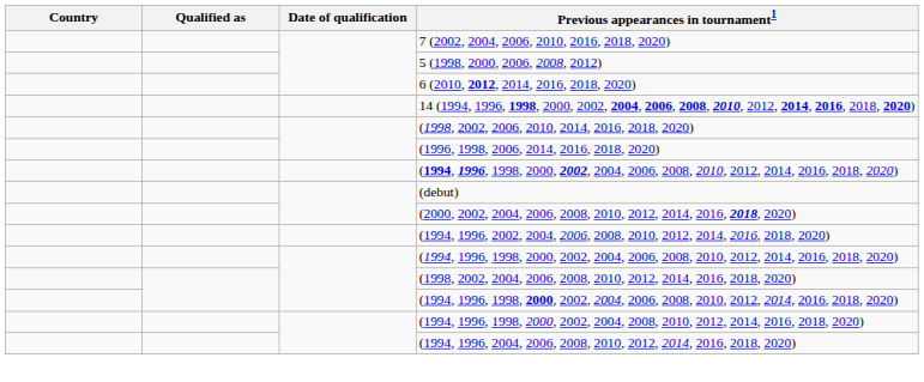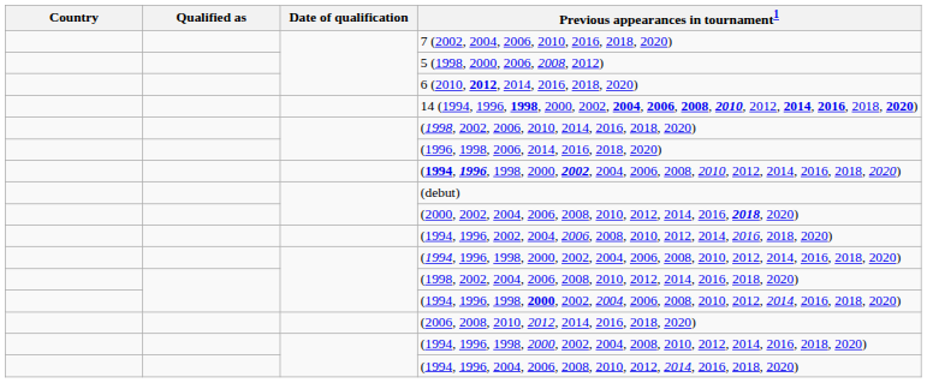 <table class="wikitable sortable">
 <tr>
 <th style="width: 15%;">Country</th>
 <th style="width: 15%;">Qualified as</th>
 <th style="width: 15%;">Date of qualification</th>
 <th>Previous appearances in tournament<sup><strong><a href='#'>1</a></strong></sup></th>
 </tr>
 <tr>
 <td></td>
 <td></td>
 <td rowspan=3></td>
 <td>7 (<a href='#'>2002</a>, <a href='#'>2004</a>, <a href='#'>2006</a>, <a href='#'>2010</a>, <a href='#'>2016</a>, <a href='#'>2018</a>, <a href='#'>2020</a>)</td>
 </tr>
 <tr>
 <td></td>
 <td></td>
 <td>5 (<a href='#'>1998</a>, <a href='#'>2000</a>, <a href='#'>2006</a>, <em><a href='#'>2008</a></em>, <a href='#'>2012</a>)</td>
 </tr>
 <tr>
 <td></td>
 <td></td>
 <td>6 (<a href='#'>2010</a>, <strong><a href='#'>2012</a></strong>, <a href='#'>2014</a>, <a href='#'>2016</a>, <a href='#'>2018</a>, <a href='#'>2020</a>)</td>
 </tr>
 <tr>
 <td></td>
 <td></td>
 <td></td>
 <td>14 (<a href='#'>1994</a>, <a href='#'>1996</a>, <strong><a href='#'>1998</a></strong>, <a href='#'>2000</a>, <a href='#'>2002</a>, <strong><a href='#'>2004</a></strong>, <strong><a href='#'>2006</a></strong>, <strong><a href='#'>2008</a></strong>, <strong><em><a href='#'>2010</a></em></strong>, <a href='#'>2012</a>, <strong><a href='#'>2014</a></strong>, <strong><a href='#'>2016</a></strong>, <a href='#'>2018</a>, <strong><a href='#'>2020</a></strong>)</td>
 </tr>
 <tr>
 <td></td>
 <td></td>
 <td rowspan=2></td>
 <td> (<em><a href='#'>1998</a></em>, <a href='#'>2002</a>, <a href='#'>2006</a>, <a href='#'>2010</a>, <a href='#'>2014</a>, <a href='#'>2016</a>, <a href='#'>2018</a>, <a href='#'>2020</a>)</td>
 </tr>
 <tr>
 <td></td>
 <td></td>
 <td> (<a href='#'>1996</a>, <a href='#'>1998</a>, <a href='#'>2006</a>, <a href='#'>2014</a>, <a href='#'>2016</a>, <a href='#'>2018</a>, <a href='#'>2020</a>)</td>
 </tr>
 <tr>
 <td></td>
 <td></td>
 <td></td>
 <td> (<strong><a href='#'>1994</a></strong>, <strong><em><a href='#'>1996</a></em></strong>, <a href='#'>1998</a>, <a href='#'>2000</a>, <strong><em><a href='#'>2002</a></em></strong>, <a href='#'>2004</a>, <a href='#'>2006</a>, <a href='#'>2008</a>, <em><a href='#'>2010</a></em>, <a href='#'>2012</a>, <a href='#'>2014</a>, <a href='#'>2016</a>, <a href='#'>2018</a>, <em><a href='#'>2020</a></em>)</td>
 </tr>
 <tr>
 <td></td>
 <td></td>
 <td rowspan=2></td>
 <td> (debut)</td>
 </tr>
 <tr>
 <td></td>
 <td></td>
 <td> (<a href='#'>2000</a>, <a href='#'>2002</a>, <a href='#'>2004</a>, <a href='#'>2006</a>, <a href='#'>2008</a>, <a href='#'>2010</a>, <a href='#'>2012</a>, <a href='#'>2014</a>, <a href='#'>2016</a>, <strong><em><a href='#'>2018</a></em></strong>, <a href='#'>2020</a>)</td>
 </tr>
 <tr>
 <td></td>
 <td></td>
 <td></td>
 <td> (<a href='#'>1994</a>, <a href='#'>1996</a>, <a href='#'>2002</a>, <a href='#'>2004</a>, <a href='#'><em>2006</em></a>, <a href='#'>2008</a>, <a href='#'>2010</a>, <a href='#'>2012</a>, <a href='#'>2014</a>, <em><a href='#'>2016</a></em>, <a href='#'>2018</a>, <a href='#'>2020</a>)</td>
 </tr>
 <tr>
 <td></td>
 <td></td>
 <td rowspan=3></td>
 <td> (<em><a href='#'>1994</a></em>, <a href='#'>1996</a>, <a href='#'>1998</a>, <a href='#'>2000</a>, <a href='#'>2002</a>, <a href='#'>2004</a>, <a href='#'>2006</a>, <a href='#'>2008</a>, <a href='#'>2010</a>, <a href='#'>2012</a>, <a href='#'>2014</a>, <a href='#'>2016</a>, <a href='#'>2018</a>, <a href='#'>2020</a>)</td>
 </tr>
 <tr>
 <td></td>
 <td rowspan=2></td>
 <td> (<a href='#'>1998</a>, <a href='#'>2002</a>, <a href='#'>2004</a>, <a href='#'>2006</a>, <a href='#'>2008</a>, <a href='#'>2010</a>, <a href='#'>2012</a>, <a href='#'>2014</a>, <a href='#'>2016</a>, <a href='#'>2018</a>, <a href='#'>2020</a>)</td>
 </tr>
 <tr>
 <td></td>
 <td> (<a href='#'>1994</a>, <a href='#'>1996</a>, <a href='#'>1998</a>, <strong><a href='#'>2000</a></strong>, <a href='#'>2002</a>, <em><a href='#'>2004</a></em>, <a href='#'>2006</a>, <a href='#'>2008</a>, <a href='#'>2010</a>, <a href='#'>2012</a>, <em><a href='#'>2014</a></em>, <a href='#'>2016</a>, <a href='#'>2018</a>, <a href='#'>2020</a>)</td>
 </tr>
 <tr>
 <td></td>
 <td></td>
+<td></td>
+<td> (<a href='#'>2006</a>, <a href='#'>2008</a>, <a href='#'>2010</a>, <em><a href='#'>2012</a></em>, <a href='#'>2014</a>, <a href='#'>2016</a>, <a href='#'>2018</a>, <a href='#'>2020</a>)</td>
+</tr>
+<tr>
+<td></td>
+<td></td>
 <td rowspan=2></td>
 <td> (<a href='#'>1994</a>, <a href='#'>1996</a>, <a href='#'>1998</a>, <em><a href='#'>2000</a></em>, <a href='#'>2002</a>, <a href='#'>2004</a>, <a href='#'>2008</a>, <a href='#'>2010</a>, <a href='#'>2012</a>, <a href='#'>2014</a>, <a href='#'>2016</a>, <a href='#'>2018</a>, <a href='#'>2020</a>)</td>
 </tr>
 <tr>
 <td></td>
 <td></td>
 <td> (<a href='#'>1994</a>, <a href='#'>1996</a>, <a href='#'>2004</a>, <a href='#'>2006</a>, <a href='#'>2008</a>, <a href='#'>2010</a>, <a href='#'>2012</a>, <em><a href='#'>2014</a></em>, <a href='#'>2016</a>, <a href='#'>2018</a>, <a href='#'>2020</a>)</td>
 </tr>
 </table>
